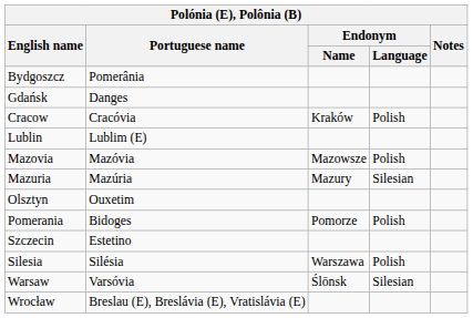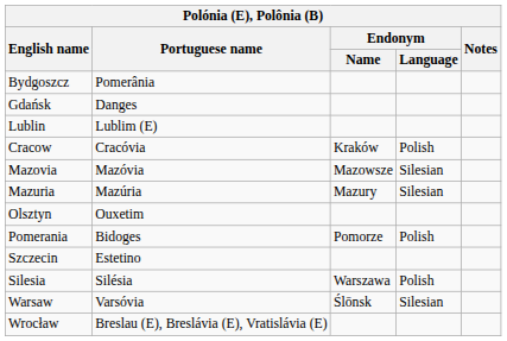 <table class="wikitable sortable">
 <tr>
 <th colspan="5"> Polónia (E), Polônia (B)</th>
 </tr>
 <tr>
 <th rowspan="2">English name</th>
 <th rowspan="2">Portuguese name</th>
 <th colspan="2">Endonym</th>
 <th rowspan="2">Notes</th>
 </tr>
 <tr>
 <th>Name</th>
 <th>Language</th>
 </tr>
 <tr>
 <td>Bydgoszcz</td>
 <td>Pomerânia</td>
 <td></td>
 <td></td>
 <td></td>
 </tr>
 <tr>
 <td>Gdańsk</td>
 <td>Danges</td>
 <td></td>
 <td></td>
 <td></td>
 </tr>
 <tr>
+<td>Lublin</td>
+<td>Lublim (E)</td>
+<td></td>
+<td></td>
+<td></td>
+</tr>
+<tr>
 <td>Cracow</td>
 <td>Cracóvia</td>
 <td>Kraków</td>
 <td>Polish</td>
 <td></td>
 </tr>
 <tr>
-<td>Lublin</td>
-<td>Lublim (E)</td>
-<td></td>
-<td></td>
-<td></td>
-</tr>
-<tr>
 <td>Mazovia</td>
 <td>Mazóvia</td>
 <td>Mazowsze</td>
-<td>Polish</td>
+<td>Silesian</td>
 <td></td>
 </tr>
 <tr>
 <td>Mazuria</td>
 <td>Mazúria</td>
 <td>Mazury</td>
 <td>Silesian</td>
 <td></td>
 </tr>
 <tr>
 <td>Olsztyn</td>
 <td>Ouxetim</td>
 <td></td>
 <td></td>
 <td></td>
 </tr>
 <tr>
 <td>Pomerania</td>
 <td>Bidoges</td>
 <td>Pomorze</td>
 <td>Polish</td>
 <td></td>
 </tr>
 <tr>
 <td>Szczecin</td>
 <td>Estetino</td>
 <td></td>
 <td></td>
 <td></td>
 </tr>
 <tr>
 <td>Silesia</td>
 <td>Silésia</td>
 <td>Warszawa</td>
 <td>Polish</td>
 <td></td>
 </tr>
 <tr>
 <td>Warsaw</td>
 <td>Varsóvia</td>
 <td>Ślōnsk</td>
 <td>Silesian</td>
 <td></td>
 </tr>
 <tr>
 <td>Wrocław</td>
 <td>Breslau (E), Breslávia (E), Vratislávia (E)</td>
 <td></td>
 <td></td>
 <td></td>
 </tr>
 </table>
